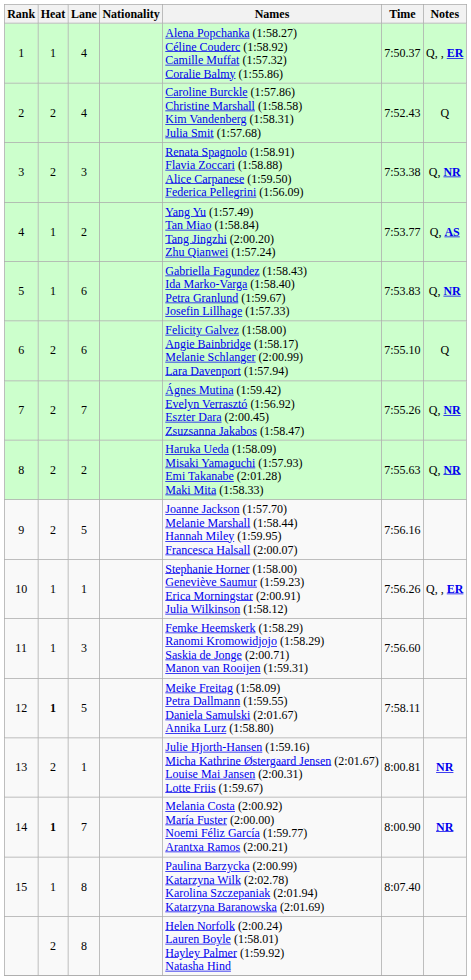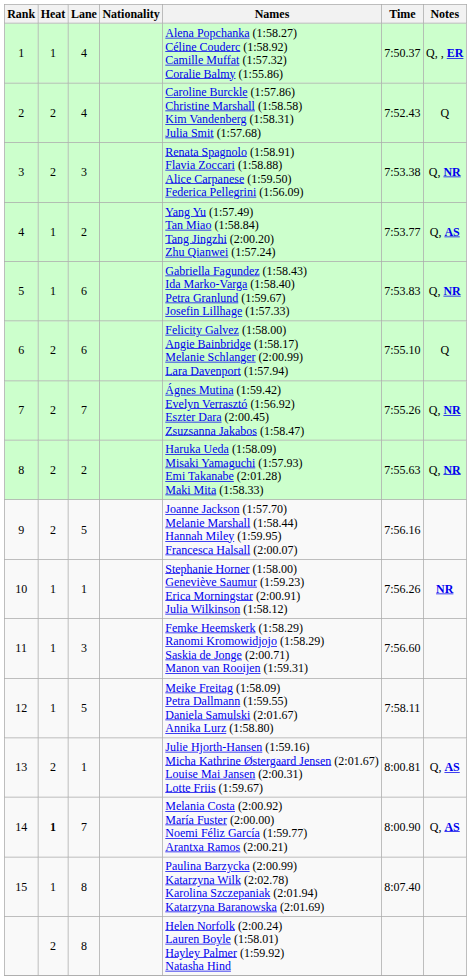 <table class="wikitable sortable" style=text-align:center>
 <tr>
 <th>Rank</th>
 <th>Heat</th>
 <th>Lane</th>
 <th>Nationality</th>
 <th>Names</th>
 <th>Time</th>
 <th>Notes</th>
 </tr>
 <tr bgcolor=ccffcc>
 <td>1</td>
 <td>1</td>
 <td>4</td>
 <td align=left></td>
 <td align=left><a href='#'>Alena Popchanka</a> (1:58.27) <br> <a href='#'>Céline Couderc</a> (1:58.92)  <br><a href='#'>Camille Muffat</a> (1:57.32) <br><a href='#'>Coralie Balmy</a> (1:55.86)</td>
 <td>7:50.37</td>
 <td>Q, , <strong><a href='#'>ER</a></strong></td>
 </tr>
 <tr bgcolor=ccffcc>
 <td>2</td>
 <td>2</td>
 <td>4</td>
 <td align=left></td>
 <td align=left><a href='#'>Caroline Burckle</a> (1:57.86) <br> <a href='#'>Christine Marshall</a> (1:58.58)  <br><a href='#'>Kim Vandenberg</a> (1:58.31) <br><a href='#'>Julia Smit</a> (1:57.68)</td>
 <td>7:52.43</td>
 <td>Q</td>
 </tr>
 <tr bgcolor=ccffcc>
 <td>3</td>
 <td>2</td>
 <td>3</td>
 <td align=left></td>
 <td align=left><a href='#'>Renata Spagnolo</a> (1:58.91) <br> <a href='#'>Flavia Zoccari</a> (1:58.88)<br><a href='#'>Alice Carpanese</a> (1:59.50)<br><a href='#'>Federica Pellegrini</a> (1:56.09)</td>
 <td>7:53.38</td>
 <td>Q, <strong><a href='#'>NR</a></strong></td>
 </tr>
 <tr bgcolor=ccffcc>
 <td>4</td>
 <td>1</td>
 <td>2</td>
 <td align=left></td>
 <td align=left><a href='#'>Yang Yu</a> (1:57.49) <br> <a href='#'>Tan Miao</a> (1:58.84) <br><a href='#'>Tang Jingzhi</a> (2:00.20) <br><a href='#'>Zhu Qianwei</a> (1:57.24)</td>
 <td>7:53.77</td>
 <td>Q, <strong><a href='#'>AS</a></strong></td>
 </tr>
 <tr bgcolor=ccffcc>
 <td>5</td>
 <td>1</td>
 <td>6</td>
 <td align=left></td>
 <td align=left><a href='#'>Gabriella Fagundez</a> (1:58.43) <br> <a href='#'>Ida Marko-Varga</a> (1:58.40) <br><a href='#'>Petra Granlund</a> (1:59.67) <br><a href='#'>Josefin Lillhage</a> (1:57.33)</td>
 <td>7:53.83</td>
 <td>Q, <strong><a href='#'>NR</a></strong></td>
 </tr>
 <tr bgcolor=ccffcc>
 <td>6</td>
 <td>2</td>
 <td>6</td>
 <td align=left></td>
 <td align=left><a href='#'>Felicity Galvez</a> (1:58.00) <br> <a href='#'>Angie Bainbridge</a> (1:58.17) <br><a href='#'>Melanie Schlanger</a> (2:00.99) <br><a href='#'>Lara Davenport</a> (1:57.94)</td>
 <td>7:55.10</td>
 <td>Q</td>
 </tr>
 <tr bgcolor=ccffcc>
 <td>7</td>
 <td>2</td>
 <td>7</td>
 <td align=left></td>
 <td align=left><a href='#'>Ágnes Mutina</a> (1:59.42) <br> <a href='#'>Evelyn Verrasztó</a> (1:56.92) <br><a href='#'>Eszter Dara</a> (2:00.45) <br><a href='#'>Zsuzsanna Jakabos</a> (1:58.47)</td>
 <td>7:55.26</td>
 <td>Q, <strong><a href='#'>NR</a></strong></td>
 </tr>
 <tr bgcolor=ccffcc>
 <td>8</td>
 <td>2</td>
 <td>2</td>
 <td align=left></td>
 <td align=left><a href='#'>Haruka Ueda</a> (1:58.09) <br> <a href='#'>Misaki Yamaguchi</a> (1:57.93) <br><a href='#'>Emi Takanabe</a> (2:01.28) <br><a href='#'>Maki Mita</a> (1:58.33)</td>
 <td>7:55.63</td>
 <td>Q, <strong><a href='#'>NR</a></strong></td>
 </tr>
 <tr>
 <td>9</td>
 <td>2</td>
 <td>5</td>
 <td align=left></td>
 <td align=left><a href='#'>Joanne Jackson</a> (1:57.70) <br> <a href='#'>Melanie Marshall</a> (1:58.44) <br><a href='#'>Hannah Miley</a> (1:59.95) <br><a href='#'>Francesca Halsall</a> (2:00.07)</td>
 <td>7:56.16</td>
 <td></td>
 </tr>
 <tr>
 <td>10</td>
 <td>1</td>
 <td>1</td>
 <td align=left></td>
 <td align=left><a href='#'>Stephanie Horner</a> (1:58.00)  <br> <a href='#'>Geneviève Saumur</a> (1:59.23) <br><a href='#'>Erica Morningstar</a> (2:00.91) <br> <a href='#'>Julia Wilkinson</a> (1:58.12)</td>
 <td>7:56.26</td>
-<td>Q, , <strong><a href='#'>ER</a></strong></td>
+<td><strong><a href='#'>NR</a></strong></td>
 </tr>
 <tr>
 <td>11</td>
 <td>1</td>
 <td>3</td>
 <td align=left></td>
 <td align=left><a href='#'>Femke Heemskerk</a> (1:58.29) <br> <a href='#'>Ranomi Kromowidjojo</a> (1:58.29)  <br><a href='#'>Saskia de Jonge</a> (2:00.71) <br> <a href='#'>Manon van Rooijen</a> (1:59.31)</td>
 <td>7:56.60</td>
 <td></td>
 </tr>
 <tr>
 <td>12</td>
-<td><strong>1</strong></td>
+<td>1</td>
 <td>5</td>
 <td align=left></td>
 <td align=left><a href='#'>Meike Freitag</a> (1:58.09) <br> <a href='#'>Petra Dallmann</a> (1:59.55) <br><a href='#'>Daniela Samulski</a> (2:01.67) <br> <a href='#'>Annika Lurz</a> (1:58.80)</td>
 <td>7:58.11</td>
 <td></td>
 </tr>
 <tr>
 <td>13</td>
 <td>2</td>
 <td>1</td>
 <td align=left></td>
 <td align=left><a href='#'>Julie Hjorth-Hansen</a> (1:59.16)<br> <a href='#'>Micha Kathrine Østergaard Jensen</a> (2:01.67) <br><a href='#'>Louise Mai Jansen</a> (2:00.31)<br> <a href='#'>Lotte Friis</a> (1:59.67)</td>
 <td>8:00.81</td>
-<td><strong><a href='#'>NR</a></strong></td>
+<td>Q, <strong><a href='#'>AS</a></strong></td>
 </tr>
 <tr>
 <td>14</td>
 <td><strong>1</strong></td>
 <td>7</td>
 <td align=left></td>
 <td align=left><a href='#'>Melania Costa</a> (2:00.92)<br> <a href='#'>María Fuster</a> (2:00.00) <br><a href='#'>Noemi Féliz García</a> (1:59.77) <br> <a href='#'>Arantxa Ramos</a> (2:00.21)</td>
 <td>8:00.90</td>
-<td><strong><a href='#'>NR</a></strong></td>
+<td>Q, <strong><a href='#'>AS</a></strong></td>
 </tr>
 <tr>
 <td>15</td>
 <td>1</td>
 <td>8</td>
 <td align=left></td>
 <td align=left><a href='#'>Paulina Barzycka</a> (2:00.99)<br> <a href='#'>Katarzyna Wilk</a> (2:02.78) <br><a href='#'>Karolina Szczepaniak</a> (2:01.94)<br> <a href='#'>Katarzyna Baranowska</a> (2:01.69)</td>
 <td>8:07.40</td>
 <td></td>
 </tr>
 <tr>
 <td></td>
 <td>2</td>
 <td>8</td>
 <td align=left></td>
 <td align=left><a href='#'>Helen Norfolk</a> (2:00.24) <br> <a href='#'>Lauren Boyle</a> (1:58.01) <br><a href='#'>Hayley Palmer</a> (1:59.92)<br> <a href='#'>Natasha Hind</a></td>
 <td></td>
 <td></td>
 </tr>
 <tr>
 </tr>
 </table>
